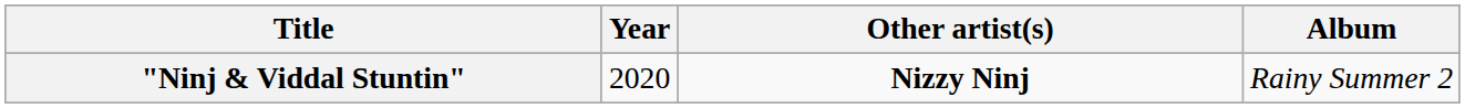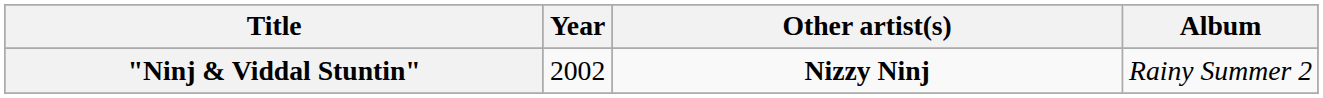 <table class="wikitable plainrowheaders" style="text-align:center;">
 <tr>
 <th scope="col" style="width:19em;">Title</th>
 <th scope="col" style="width:1em;">Year</th>
 <th scope="col" style="width:18em;">Other artist(s)</th>
 <th scope="col">Album</th>
 </tr>
 <tr>
 <th scope="row">"Ninj & Viddal Stuntin"</th>
-<td>2020</td>
+<td>2002</td>
 <td><strong>Nizzy Ninj</strong></td>
 <td><em>Rainy Summer 2</em></td>
 </tr>
 </table>
